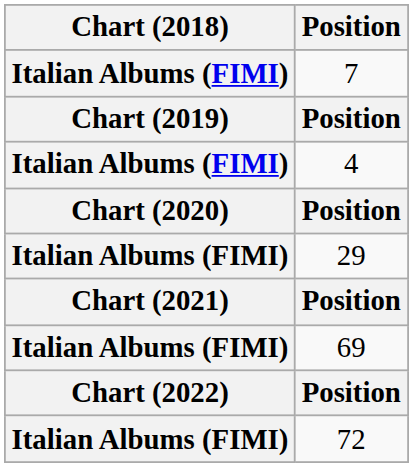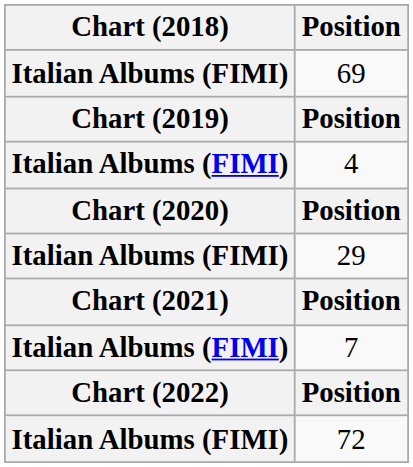 <table class="wikitable sortable plainrowheaders">
 <tr>
 <th scope="col">Chart (2018)</th>
 <th scope="col">Position</th>
 </tr>
 <tr>
-<th scope="row">Italian Albums (<a href='#'>FIMI</a>)</th>
-<td align="center">7</td>
+<th scope="row">Italian Albums (FIMI)</th>
+<td align="center">69</td>
 </tr>
 <tr>
 <th scope="col">Chart (2019)</th>
 <th scope="col">Position</th>
 </tr>
 <tr>
 <th scope="row">Italian Albums (<a href='#'>FIMI</a>)</th>
 <td align="center">4</td>
 </tr>
 <tr>
 <th scope="col">Chart (2020)</th>
 <th scope="col">Position</th>
 </tr>
 <tr>
 <th scope="row">Italian Albums (FIMI)</th>
 <td align="center">29</td>
 </tr>
 <tr>
 <th scope="col">Chart (2021)</th>
 <th scope="col">Position</th>
 </tr>
 <tr>
-<th scope="row">Italian Albums (FIMI)</th>
-<td align="center">69</td>
+<th scope="row">Italian Albums (<a href='#'>FIMI</a>)</th>
+<td align="center">7</td>
 </tr>
 <tr>
 <th scope="col">Chart (2022)</th>
 <th scope="col">Position</th>
 </tr>
 <tr>
 <th scope="row">Italian Albums (FIMI)</th>
 <td align="center">72</td>
 </tr>
 </table>
